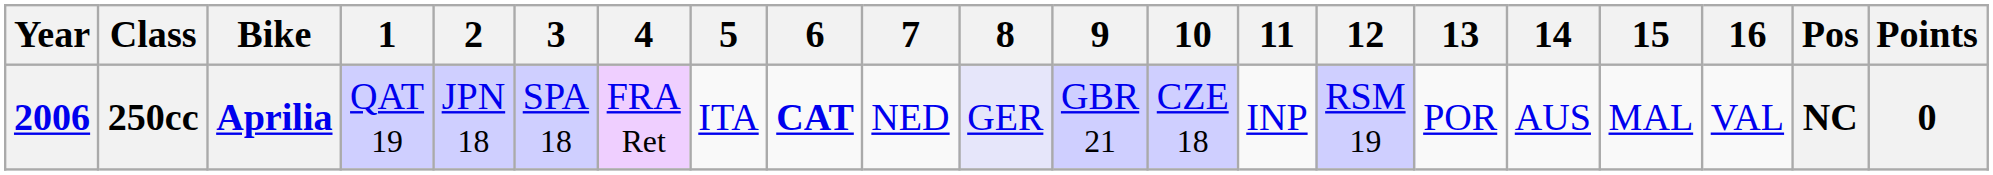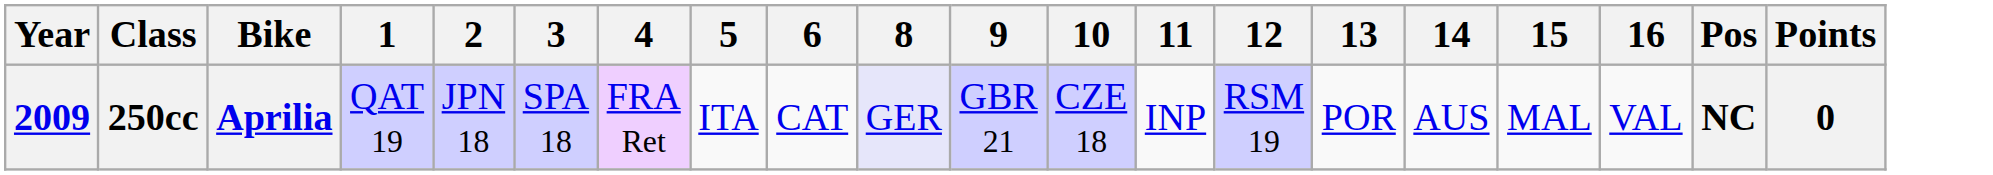 <table class="wikitable" style="text-align:center">
 <tr>
 <th>Year</th>
 <th>Class</th>
 <th>Bike</th>
 <th>1</th>
 <th>2</th>
 <th>3</th>
 <th>4</th>
 <th>5</th>
 <th>6</th>
-<th>7</th>
 <th>8</th>
 <th>9</th>
 <th>10</th>
 <th>11</th>
 <th>12</th>
 <th>13</th>
 <th>14</th>
 <th>15</th>
 <th>16</th>
 <th>Pos</th>
 <th>Points</th>
 </tr>
 <tr>
-<th align="left"><a href='#'>2006</a></th>
+<th align="left"><a href='#'>2009</a></th>
 <th align="left">250cc</th>
 <th align="left"><a href='#'>Aprilia</a></th>
 <td style="background:#cfcfff;"><a href='#'>QAT</a><br><small>19</small></td>
 <td style="background:#cfcfff;"><a href='#'>JPN</a><br><small>18</small></td>
 <td style="background:#cfcfff;"><a href='#'>SPA</a><br><small>18</small></td>
 <td style="background:#EFCFFF;"><a href='#'>FRA</a><br><small>Ret</small></td>
 <td><a href='#'>ITA</a></td>
-<td><strong><a href='#'>CAT</a></strong></td>
-<td><a href='#'>NED</a></td>
+<td><a href='#'>CAT</a></td>
 <td style="background: lavender;"><a href='#'>GER</a></td>
 <td style="background:#cfcfff;"><a href='#'>GBR</a><br><small>21</small></td>
 <td style="background:#cfcfff;"><a href='#'>CZE</a><br><small>18</small></td>
 <td><a href='#'>INP</a></td>
 <td style="background:#cfcfff;"><a href='#'>RSM</a><br><small>19</small></td>
 <td><a href='#'>POR</a></td>
 <td><a href='#'>AUS</a></td>
 <td><a href='#'>MAL</a></td>
 <td><a href='#'>VAL</a></td>
 <th>NC</th>
 <th>0</th>
 </tr>
 </table>
